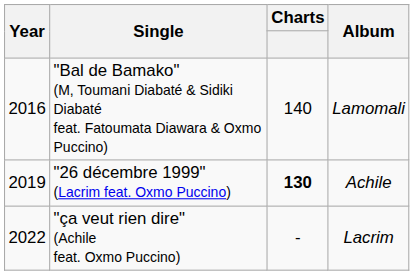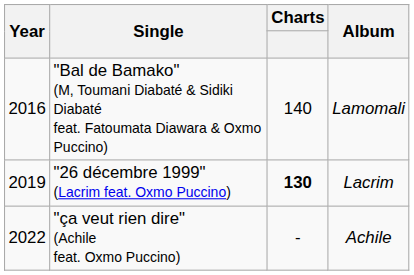 <table class="wikitable">
 <tr>
 <th align="center" rowspan="2" width="10">Year</th>
 <th align="center" rowspan="2" width="200">Single</th>
 <th align="center" colspan="1">Charts</th>
 <th align="center" rowspan="2" width="50">Album</th>
 </tr>
 <tr>
 <th width="20"><br></th>
 </tr>
 <tr>
 <td align="center">2016</td>
 <td>"Bal de Bamako" <br><small>(M, Toumani Diabaté & Sidiki Diabaté <br>feat. Fatoumata Diawara & Oxmo Puccino)</small></td>
 <td align="center">140</td>
 <td align="center"><em>Lamomali</em></td>
 </tr>
 <tr>
 <td align="center">2019</td>
 <td>"26 décembre 1999" <br><small>(<a href='#'>Lacrim feat. Oxmo Puccino</a>)</small></td>
 <td align="center"><strong>130</strong></td>
-<td align="center"><em>Achile</em></td>
+<td align="center"><em>Lacrim</em></td>
 </tr>
 <tr>
 <td align="center">2022</td>
 <td>"ça veut rien dire" <br><small>(Achile <br>feat. Oxmo Puccino)</small></td>
 <td align="center">-</td>
-<td align="center"><em>Lacrim</em></td>
+<td align="center"><em>Achile</em></td>
 </tr>
 </table>
